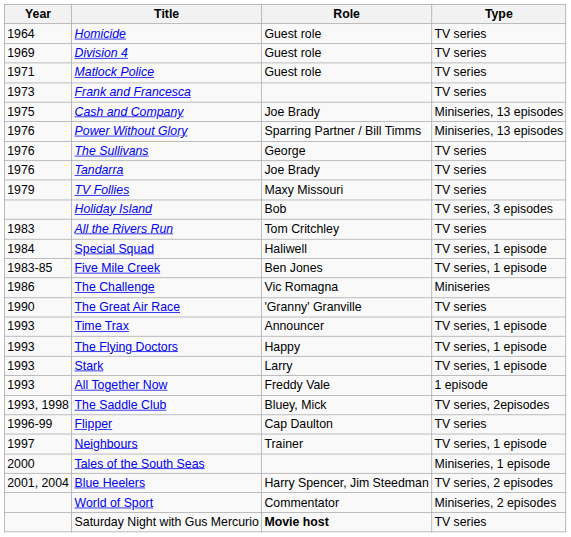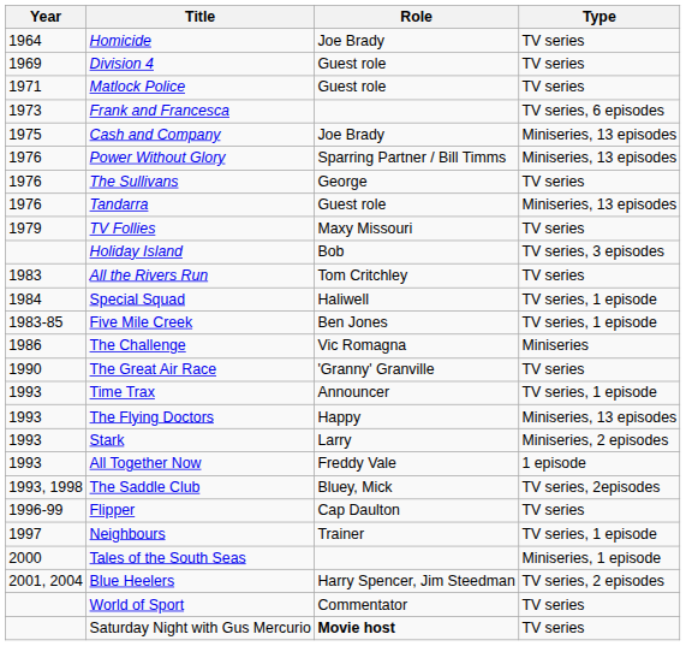 <table class="wikitable">
 <tr>
 <th>Year</th>
 <th>Title</th>
 <th>Role</th>
 <th>Type</th>
 </tr>
 <tr>
 <td>1964</td>
 <td><em><a href='#'>Homicide</a></em></td>
-<td>Guest role</td>
+<td>Joe Brady</td>
 <td>TV series</td>
 </tr>
 <tr>
 <td>1969</td>
 <td><em><a href='#'>Division 4</a></em></td>
 <td>Guest role</td>
 <td>TV series</td>
 </tr>
 <tr>
 <td>1971</td>
 <td><em><a href='#'>Matlock Police</a></em></td>
 <td>Guest role</td>
 <td>TV series</td>
 </tr>
 <tr>
 <td>1973</td>
 <td><em><a href='#'>Frank and Francesca</a></em></td>
 <td></td>
-<td>TV series</td>
+<td>TV series, 6 episodes</td>
 </tr>
 <tr>
 <td>1975</td>
 <td><em><a href='#'>Cash and Company</a></em></td>
 <td>Joe Brady</td>
 <td>Miniseries, 13 episodes</td>
 </tr>
 <tr>
 <td>1976</td>
 <td><em><a href='#'>Power Without Glory</a></em></td>
 <td>Sparring Partner / Bill Timms</td>
 <td>Miniseries, 13 episodes</td>
 </tr>
 <tr>
 <td>1976</td>
 <td><em><a href='#'>The Sullivans</a></em></td>
 <td>George</td>
 <td>TV series</td>
 </tr>
 <tr>
 <td>1976</td>
 <td><em><a href='#'>Tandarra</a></em></td>
-<td>Joe Brady</td>
-<td>TV series</td>
+<td>Guest role</td>
+<td>Miniseries, 13 episodes</td>
 </tr>
 <tr>
 <td>1979</td>
 <td><em><a href='#'>TV Follies</a></em></td>
 <td>Maxy Missouri</td>
 <td>TV series</td>
 </tr>
 <tr>
 <td></td>
 <td><em><a href='#'>Holiday Island</a></em></td>
 <td>Bob</td>
 <td>TV series, 3 episodes</td>
 </tr>
 <tr>
 <td>1983</td>
 <td><em><a href='#'>All the Rivers Run</a></em></td>
 <td>Tom Critchley</td>
 <td>TV series</td>
 </tr>
 <tr>
 <td>1984</td>
 <td><em><a href='#'></em>Special Squad<em></a></td>
 <td>Haliwell</td>
 <td>TV series, 1 episode</td>
 </tr>
 <tr>
 <td>1983-85</td>
 <td></em><a href='#'>Five Mile Creek</a><em></td>
 <td>Ben Jones</td>
 <td>TV series, 1 episode</td>
 </tr>
 <tr>
 <td>1986</td>
 <td></em><a href='#'>The Challenge</a><em></td>
 <td>Vic Romagna</td>
 <td>Miniseries</td>
 </tr>
 <tr>
 <td>1990</td>
 <td></em><a href='#'>The Great Air Race</a><em></td>
 <td>'Granny' Granville</td>
 <td>TV series</td>
 </tr>
 <tr>
 <td>1993</td>
 <td></em><a href='#'>Time Trax</a><em></td>
 <td>Announcer</td>
 <td>TV series, 1 episode</td>
 </tr>
 <tr>
 <td>1993</td>
 <td></em><a href='#'>The Flying Doctors</a><em></td>
 <td>Happy</td>
-<td>TV series, 1 episode</td>
+<td>Miniseries, 13 episodes</td>
 </tr>
 <tr>
 <td>1993</td>
 <td></em><a href='#'>Stark</a><em></td>
 <td>Larry</td>
-<td>TV series, 1 episode</td>
+<td>Miniseries, 2 episodes</td>
 </tr>
 <tr>
 <td>1993</td>
 <td></em><a href='#'>All Together Now</a><em></td>
 <td>Freddy Vale</td>
 <td>1 episode</td>
 </tr>
 <tr>
 <td>1993, 1998</td>
 <td></em><a href='#'>The Saddle Club</a><em></td>
 <td>Bluey, Mick</td>
 <td>TV series, 2episodes</td>
 </tr>
 <tr>
 <td>1996-99</td>
 <td></em><a href='#'>Flipper</a><em></td>
 <td>Cap Daulton</td>
 <td>TV series</td>
 </tr>
 <tr>
 <td>1997</td>
 <td></em><a href='#'>Neighbours</a><em></td>
 <td>Trainer</td>
 <td>TV series, 1 episode</td>
 </tr>
 <tr>
 <td>2000</td>
 <td></em><a href='#'>Tales of the South Seas</a><em></td>
 <td></td>
 <td>Miniseries, 1 episode</td>
 </tr>
 <tr>
 <td>2001, 2004</td>
 <td></em><a href='#'>Blue Heelers</a><em></td>
 <td>Harry Spencer, Jim Steedman</td>
 <td>TV series, 2 episodes</td>
 </tr>
 <tr>
 <td></td>
 <td></em><a href='#'>World of Sport</a><em></td>
 <td>Commentator</td>
-<td>Miniseries, 2 episodes</td>
+<td>TV series</td>
 </tr>
 <tr>
 <td></td>
 <td></em>Saturday Night with Gus Mercurio<em></td>
 <td><strong>Movie host</strong></td>
 <td>TV series</td>
 </tr>
 </table>
